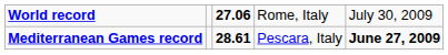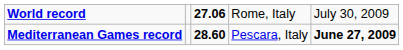 <table class="wikitable">
 <tr>
 <td><strong><a href='#'>World record</a></strong></td>
 <td></td>
 <td><strong>27.06</strong></td>
 <td>Rome, Italy</td>
 <td>July 30, 2009</td>
 </tr>
 <tr>
 <td><strong><a href='#'>Mediterranean Games record</a></strong></td>
 <td></td>
-<td><strong>28.61</strong></td>
+<td><strong>28.60</strong></td>
 <td><a href='#'>Pescara</a>, Italy</td>
 <td><strong>June 27, 2009</strong></td>
 </tr>
 </table>
